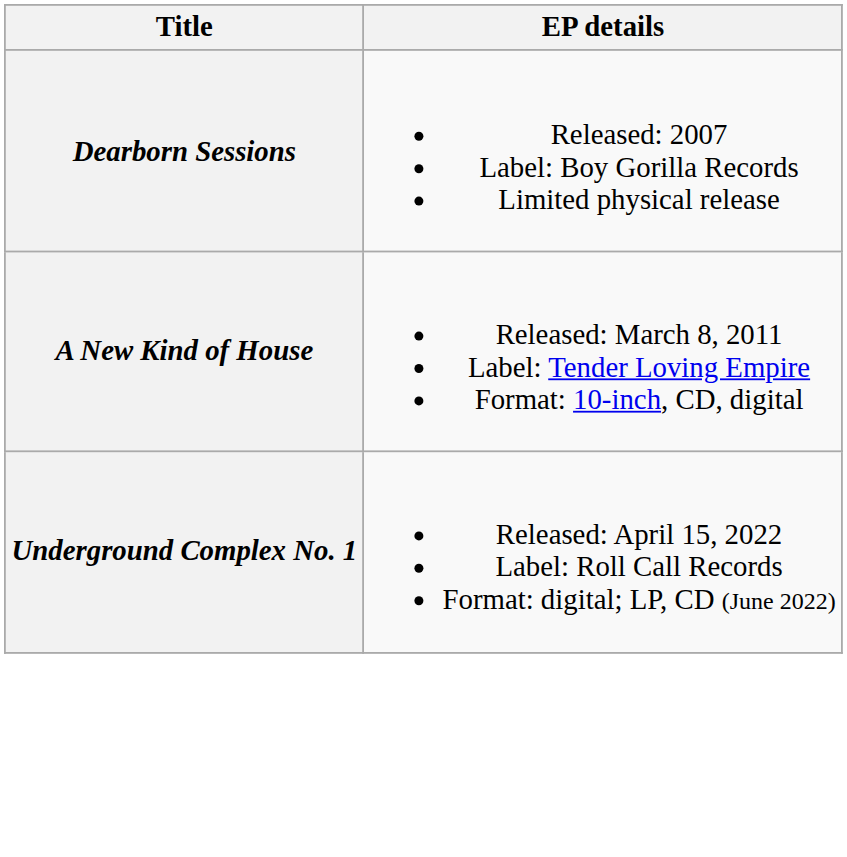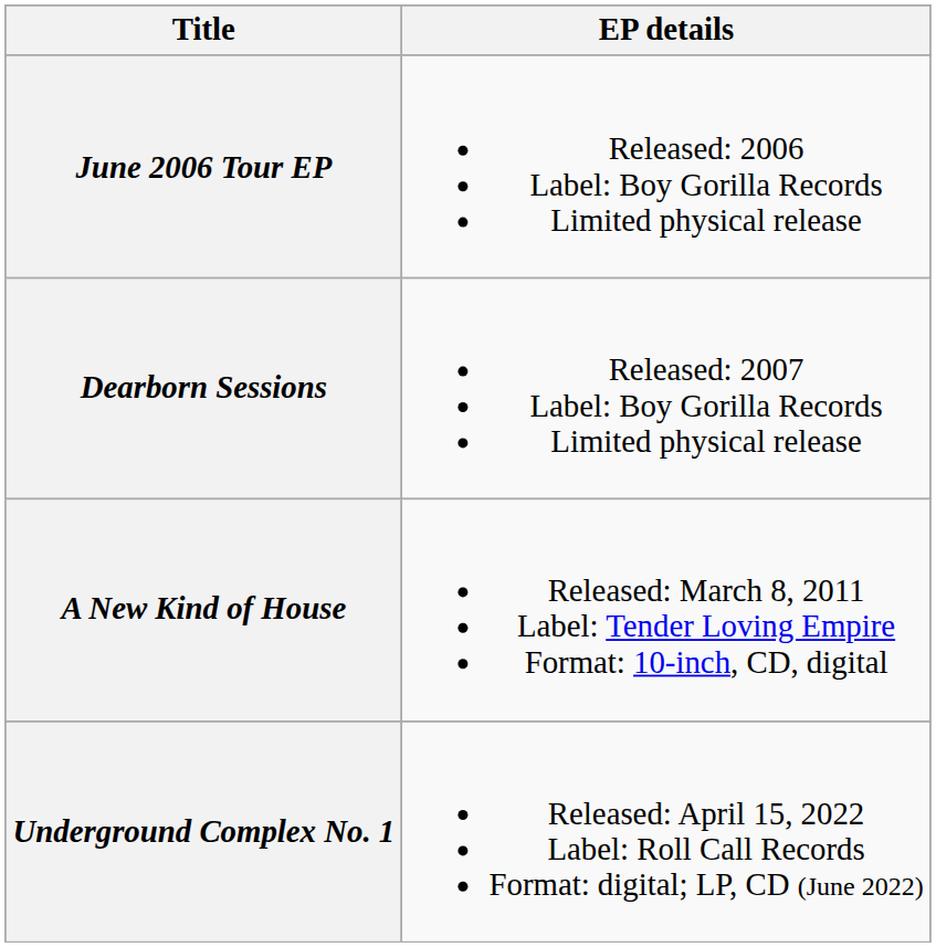 <table class="wikitable plainrowheaders" style="text-align:center;">
 <tr>
 <th scope="col">Title</th>
 <th scope="col">EP details</th>
+</tr>
+<tr>
+<th scope="row"><em>June 2006 Tour EP</em></th>
+<td><br><ul><li>Released: 2006</li><li>Label: Boy Gorilla Records</li><li>Limited physical release</li></ul></td>
 </tr>
 <tr>
 <th scope="row"><em>Dearborn Sessions</em></th>
 <td><br><ul><li>Released: 2007</li><li>Label: Boy Gorilla Records</li><li>Limited physical release</li></ul></td>
 </tr>
 <tr>
 <th scope="row"><em>A New Kind of House</em></th>
 <td><br><ul><li>Released: March 8, 2011</li><li>Label:  <a href='#'>Tender Loving Empire</a></li><li>Format: <a href='#'>10-inch</a>, CD, digital</li></ul></td>
 </tr>
 <tr>
 <th scope="row"><em>Underground Complex No. 1</em></th>
 <td><br><ul><li>Released: April 15, 2022</li><li>Label: Roll Call Records</li><li>Format: digital; LP, CD <small>(June 2022)</small></li></ul></td>
 </tr>
 </table>
